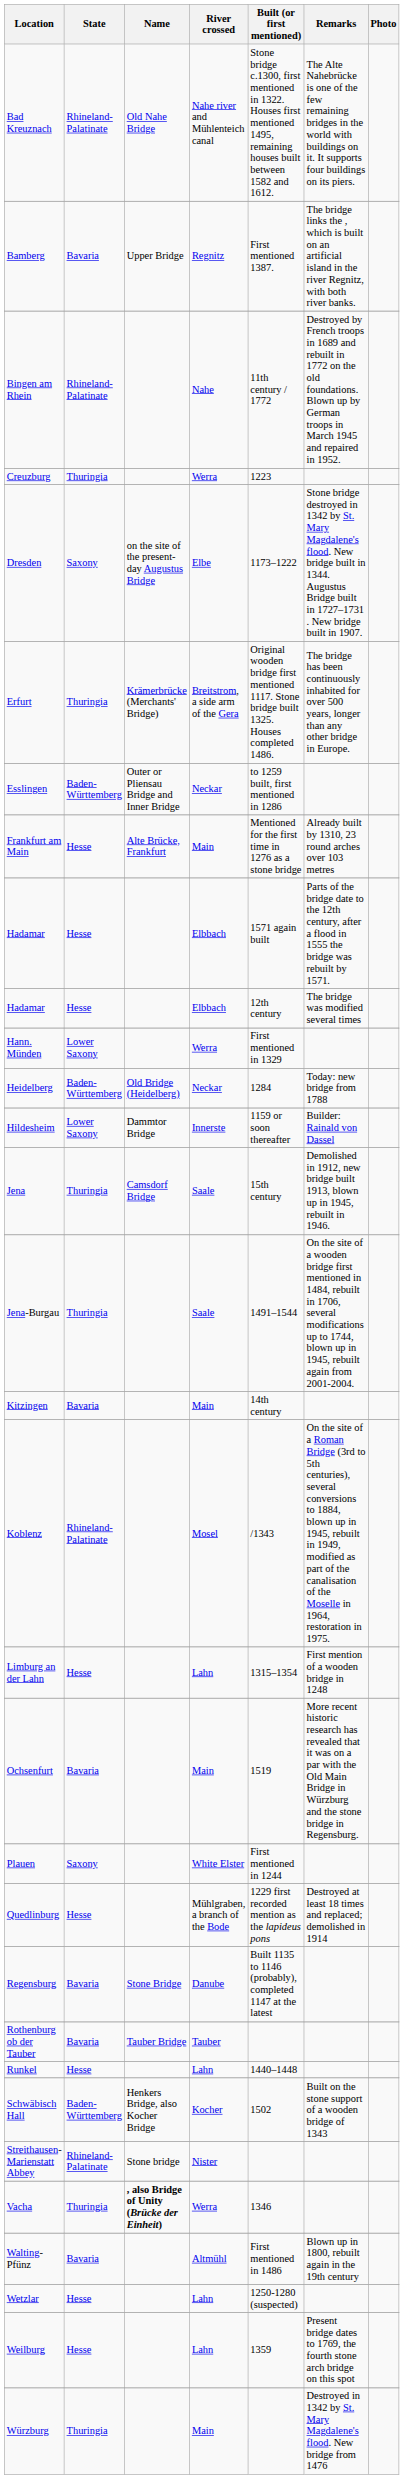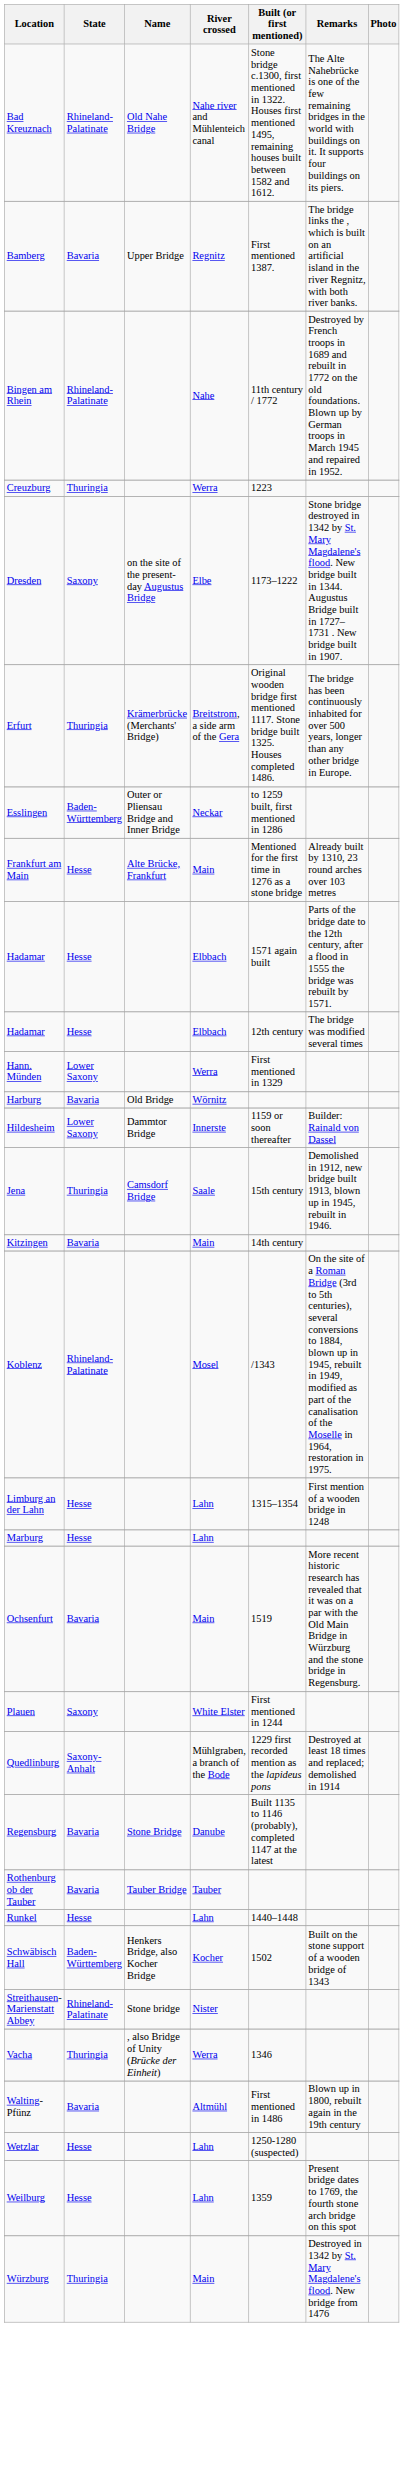 <table class="wikitable sortable">
 <tr class="hintergrundfarbe6">
 <th>Location</th>
 <th>State</th>
 <th>Name</th>
 <th>River crossed</th>
 <th>Built (or first mentioned)</th>
 <th class="unsortable">Remarks</th>
 <th class="unsortable">Photo</th>
 </tr>
 <tr>
 <td><a href='#'>Bad Kreuznach</a></td>
 <td><a href='#'>Rhineland-Palatinate</a></td>
 <td><a href='#'>Old Nahe Bridge</a></td>
 <td><a href='#'>Nahe river</a> and Mühlenteich canal</td>
 <td>Stone bridge c.1300, first mentioned in 1322. Houses first mentioned 1495, remaining houses built between 1582 and 1612.</td>
 <td>The Alte Nahebrücke is one of the few remaining bridges in the world with buildings on it. It supports four buildings on its piers.</td>
 <td></td>
 </tr>
 <tr>
 </tr>
 <tr>
 <td><a href='#'>Bamberg</a></td>
 <td><a href='#'>Bavaria</a></td>
 <td>Upper Bridge</td>
 <td><a href='#'>Regnitz</a></td>
 <td>First mentioned 1387.</td>
 <td>The bridge links the , which is built on an artificial island in the river Regnitz, with both river banks.</td>
 <td></td>
 </tr>
 <tr>
 </tr>
 <tr>
 <td><a href='#'>Bingen am Rhein</a></td>
 <td><a href='#'>Rhineland-Palatinate</a></td>
 <td></td>
 <td><a href='#'>Nahe</a></td>
 <td> 11th century / 1772</td>
 <td>Destroyed by French troops in 1689 and rebuilt in 1772 on the old foundations. Blown up by German troops in March 1945 and repaired in 1952.</td>
 <td></td>
 </tr>
 <tr>
 </tr>
 <tr>
 <td><a href='#'>Creuzburg</a></td>
 <td><a href='#'>Thuringia</a></td>
 <td></td>
 <td><a href='#'>Werra</a></td>
 <td>1223</td>
 <td></td>
 <td></td>
 </tr>
 <tr>
 </tr>
 <tr>
 <td><a href='#'>Dresden</a></td>
 <td><a href='#'>Saxony</a></td>
 <td>on the site of the present-day <a href='#'>Augustus Bridge</a></td>
 <td><a href='#'>Elbe</a></td>
 <td>1173–1222</td>
 <td>Stone bridge destroyed in 1342 by <a href='#'>St. Mary Magdalene's flood</a>. New bridge built in 1344. Augustus Bridge built in 1727–1731 . New bridge built in 1907.</td>
 <td></td>
 </tr>
 <tr>
 </tr>
 <tr>
 <td><a href='#'>Erfurt</a></td>
 <td><a href='#'>Thuringia</a></td>
 <td><a href='#'>Krämerbrücke</a> (Merchants' Bridge)</td>
 <td><a href='#'>Breitstrom</a>, a side arm of the <a href='#'>Gera</a></td>
 <td>Original wooden bridge first mentioned 1117. Stone bridge built 1325. Houses completed 1486.</td>
 <td>The bridge has been continuously inhabited for over 500 years, longer than any other bridge in Europe.</td>
 <td></td>
 </tr>
 <tr>
 </tr>
 <tr>
 <td><a href='#'>Esslingen</a></td>
 <td><a href='#'>Baden-Württemberg</a></td>
 <td>Outer or Pliensau Bridge and Inner Bridge</td>
 <td><a href='#'>Neckar</a></td>
 <td> to 1259 built, first mentioned in 1286</td>
 <td></td>
 <td></td>
 </tr>
 <tr>
 </tr>
 <tr>
 <td><a href='#'>Frankfurt am Main</a></td>
 <td><a href='#'>Hesse</a></td>
 <td><a href='#'>Alte Brücke, Frankfurt</a></td>
 <td><a href='#'>Main</a></td>
 <td> Mentioned for the first time in 1276 as a stone bridge</td>
 <td>Already built by 1310, 23 round arches over 103 metres</td>
 <td></td>
 </tr>
 <tr>
 </tr>
 <tr>
 <td><a href='#'>Hadamar</a></td>
 <td><a href='#'>Hesse</a></td>
 <td></td>
 <td><a href='#'>Elbbach</a></td>
 <td>1571 again built</td>
 <td>Parts of the bridge date to the 12th century, after a flood in 1555 the bridge was rebuilt by 1571.</td>
 <td></td>
 </tr>
 <tr>
 </tr>
 <tr>
 <td><a href='#'>Hadamar</a></td>
 <td><a href='#'>Hesse</a></td>
 <td></td>
 <td><a href='#'>Elbbach</a></td>
 <td>12th century</td>
 <td>The bridge was modified several times</td>
 <td></td>
 </tr>
 <tr>
 </tr>
 <tr>
 <td><a href='#'>Hann. Münden</a></td>
 <td><a href='#'>Lower Saxony</a></td>
 <td></td>
 <td><a href='#'>Werra</a></td>
 <td> First mentioned in 1329</td>
 <td></td>
 <td></td>
 </tr>
 <tr>
 </tr>
 <tr>
+<td><a href='#'>Harburg</a></td>
+<td><a href='#'>Bavaria</a></td>
+<td>Old Bridge</td>
+<td><a href='#'>Wörnitz</a></td>
+<td></td>
+<td></td>
+<td></td>
 </tr>
 <tr>
-<td><a href='#'>Heidelberg</a></td>
-<td><a href='#'>Baden-Württemberg</a></td>
-<td><a href='#'>Old Bridge (Heidelberg)</a></td>
-<td><a href='#'>Neckar</a></td>
-<td>1284</td>
-<td>Today: new bridge from 1788</td>
-<td></td>
 </tr>
 <tr>
 </tr>
 <tr>
 <td><a href='#'>Hildesheim</a></td>
 <td><a href='#'>Lower Saxony</a></td>
 <td>Dammtor Bridge</td>
 <td><a href='#'>Innerste</a></td>
 <td>1159 or soon thereafter</td>
 <td>Builder: <a href='#'>Rainald von Dassel</a></td>
 <td></td>
 </tr>
 <tr>
 </tr>
 <tr>
 <td><a href='#'>Jena</a></td>
 <td><a href='#'>Thuringia</a></td>
 <td><a href='#'>Camsdorf Bridge</a></td>
 <td><a href='#'>Saale</a></td>
 <td>15th century</td>
 <td>Demolished in 1912, new bridge built 1913, blown up in 1945, rebuilt in 1946.</td>
 <td></td>
 </tr>
 <tr>
-</tr>
-<tr>
-<td><a href='#'>Jena</a>-Burgau</td>
-<td><a href='#'>Thuringia</a></td>
-<td></td>
-<td><a href='#'>Saale</a></td>
-<td>1491–1544</td>
-<td>On the site of a wooden bridge first mentioned in 1484, rebuilt in 1706, several modifications up to 1744, blown up in 1945, rebuilt again from 2001-2004.</td>
-<td></td>
 </tr>
 <tr>
 </tr>
 <tr>
 <td><a href='#'>Kitzingen</a></td>
 <td><a href='#'>Bavaria</a></td>
 <td></td>
 <td><a href='#'>Main</a></td>
 <td>14th century</td>
 <td></td>
 <td></td>
 </tr>
 <tr>
 </tr>
 <tr>
 <td><a href='#'>Koblenz</a></td>
 <td><a href='#'>Rhineland-Palatinate</a></td>
 <td></td>
 <td><a href='#'>Mosel</a></td>
 <td>/1343</td>
 <td>On the site of a <a href='#'>Roman Bridge</a> (3rd to 5th centuries), several conversions to 1884, blown up in 1945, rebuilt in 1949, modified as part of the canalisation of the <a href='#'>Moselle</a> in 1964, restoration in 1975.</td>
 <td></td>
 </tr>
 <tr>
 </tr>
 <tr>
 <td><a href='#'>Limburg an der Lahn</a></td>
 <td><a href='#'>Hesse</a></td>
 <td></td>
 <td><a href='#'>Lahn</a></td>
 <td>1315–1354</td>
 <td>First mention of a wooden bridge in 1248</td>
 <td></td>
 </tr>
 <tr>
 </tr>
 <tr>
+<td><a href='#'>Marburg</a></td>
+<td><a href='#'>Hesse</a></td>
+<td></td>
+<td><a href='#'>Lahn</a></td>
+<td></td>
+<td></td>
+<td></td>
+</tr>
+<tr>
 </tr>
 <tr>
 <td><a href='#'>Ochsenfurt</a></td>
 <td><a href='#'>Bavaria</a></td>
 <td></td>
 <td><a href='#'>Main</a></td>
 <td>1519</td>
 <td>More recent historic research has revealed that it was on a par with the Old Main Bridge in Würzburg and the stone bridge in Regensburg.</td>
 <td></td>
 </tr>
 <tr>
 </tr>
 <tr>
 <td><a href='#'>Plauen</a></td>
 <td><a href='#'>Saxony</a></td>
 <td></td>
 <td><a href='#'>White Elster</a></td>
 <td> First mentioned in 1244</td>
 <td></td>
 <td></td>
 </tr>
 <tr>
 </tr>
 <tr>
 <td><a href='#'>Quedlinburg</a></td>
-<td><a href='#'>Hesse</a></td>
+<td><a href='#'>Saxony-Anhalt</a></td>
 <td></td>
 <td>Mühlgraben, a branch of the <a href='#'>Bode</a></td>
 <td>1229 first recorded mention as the <em>lapideus pons</em></td>
 <td>Destroyed at least 18 times and replaced; demolished in 1914</td>
 <td></td>
 </tr>
 <tr>
 </tr>
 <tr>
 <td><a href='#'>Regensburg</a></td>
 <td><a href='#'>Bavaria</a></td>
 <td><a href='#'>Stone Bridge</a></td>
 <td><a href='#'>Danube</a></td>
 <td> Built 1135 to 1146 (probably), completed 1147 at the latest</td>
 <td></td>
 <td></td>
 </tr>
 <tr>
 </tr>
 <tr>
 <td><a href='#'>Rothenburg ob der Tauber</a></td>
 <td><a href='#'>Bavaria</a></td>
 <td><a href='#'>Tauber Bridge</a></td>
 <td><a href='#'>Tauber</a></td>
 <td></td>
 <td></td>
 <td></td>
 </tr>
 <tr>
 </tr>
 <tr>
 <td><a href='#'>Runkel</a></td>
 <td><a href='#'>Hesse</a></td>
 <td></td>
 <td><a href='#'>Lahn</a></td>
 <td>1440–1448</td>
 <td></td>
 <td></td>
 </tr>
 <tr>
 </tr>
 <tr>
 <td><a href='#'>Schwäbisch Hall</a></td>
 <td><a href='#'>Baden-Württemberg</a></td>
 <td>Henkers Bridge, also Kocher Bridge</td>
 <td><a href='#'>Kocher</a></td>
 <td>1502</td>
 <td>Built on the stone support of a wooden bridge of 1343</td>
 <td></td>
 </tr>
 <tr>
 </tr>
 <tr>
 <td><a href='#'>Streithausen</a>-<a href='#'>Marienstatt Abbey</a></td>
 <td><a href='#'>Rhineland-Palatinate</a></td>
 <td>Stone bridge</td>
 <td><a href='#'>Nister</a></td>
 <td></td>
 <td></td>
 <td></td>
 </tr>
 <tr>
 </tr>
 <tr>
 <td><a href='#'>Vacha</a></td>
 <td><a href='#'>Thuringia</a></td>
-<td><strong>, also Bridge of Unity (<em>Brücke der Einheit</em>)</strong></td>
+<td>, also Bridge of Unity (<em>Brücke der Einheit</em>)</td>
 <td><a href='#'>Werra</a></td>
 <td>1346</td>
 <td></td>
 <td></td>
 </tr>
 <tr>
 </tr>
 <tr>
 <td><a href='#'>Walting</a>-Pfünz</td>
 <td><a href='#'>Bavaria</a></td>
 <td></td>
 <td><a href='#'>Altmühl</a></td>
 <td> First mentioned in 1486</td>
 <td>Blown up in 1800, rebuilt again in the 19th century</td>
 <td></td>
 </tr>
 <tr>
 </tr>
 <tr>
 <td><a href='#'>Wetzlar</a></td>
 <td><a href='#'>Hesse</a></td>
 <td></td>
 <td><a href='#'>Lahn</a></td>
 <td>1250-1280 (suspected)</td>
 <td></td>
 <td></td>
 </tr>
 <tr>
 </tr>
 <tr>
 <td><a href='#'>Weilburg</a></td>
 <td><a href='#'>Hesse</a></td>
 <td></td>
 <td><a href='#'>Lahn</a></td>
 <td>1359</td>
 <td>Present bridge dates to 1769, the fourth stone arch bridge on this spot</td>
 <td></td>
 </tr>
 <tr>
 </tr>
 <tr>
 <td><a href='#'>Würzburg</a></td>
 <td><a href='#'>Thuringia</a></td>
 <td></td>
 <td><a href='#'>Main</a></td>
 <td></td>
 <td>Destroyed in 1342 by <a href='#'>St. Mary Magdalene's flood</a>. New bridge from 1476</td>
 <td></td>
 </tr>
 </table>
